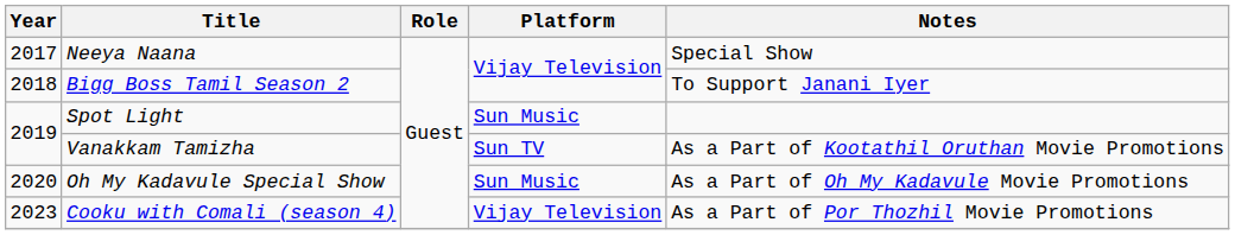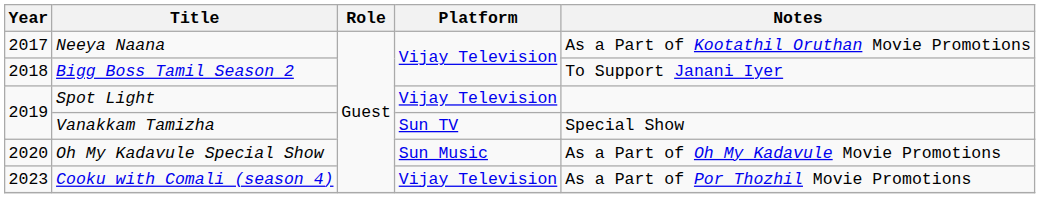 <table class="wikitable">
 <tr>
 <th>Year</th>
 <th>Title</th>
 <th>Role</th>
 <th>Platform</th>
 <th>Notes</th>
 </tr>
 <tr>
 <td>2017</td>
 <td><em>Neeya Naana</em></td>
 <td rowspan="7">Guest</td>
 <td rowspan="2"><a href='#'>Vijay Television</a></td>
-<td>Special Show</td>
+<td>As a Part of <em><a href='#'>Kootathil Oruthan</a></em> Movie Promotions</td>
 </tr>
 <tr>
 <td rowspan="1">2018</td>
 <td><em><a href='#'>Bigg Boss Tamil Season 2</a></em></td>
 <td>To Support <a href='#'>Janani Iyer</a></td>
 </tr>
 <tr>
 <td rowspan="2">2019</td>
 <td><em>Spot Light</em></td>
-<td><a href='#'>Sun Music</a></td>
+<td><a href='#'>Vijay Television</a></td>
 <td></td>
 </tr>
 <tr>
 <td rowspan="2"><em>Vanakkam Tamizha</em></td>
 <td rowspan="2"><a href='#'>Sun TV</a></td>
-<td>As a Part of <em><a href='#'>Kootathil Oruthan</a></em> Movie Promotions</td>
+<td>Special Show</td>
 </tr>
 <tr>
 <td rowspan="2">2020</td>
 <td rowspan="2">As a Part of <em><a href='#'>Oh My Kadavule</a></em> Movie Promotions</td>
 </tr>
 <tr>
 <td><em>Oh My Kadavule Special Show</em></td>
 <td><a href='#'>Sun Music</a></td>
 </tr>
 <tr>
 <td>2023</td>
 <td><em><a href='#'>Cooku with Comali (season 4)</a></em></td>
 <td><a href='#'>Vijay Television</a></td>
 <td>As a Part of <em><a href='#'>Por Thozhil</a></em> Movie Promotions</td>
 </tr>
 <tr>
 </tr>
 </table>
